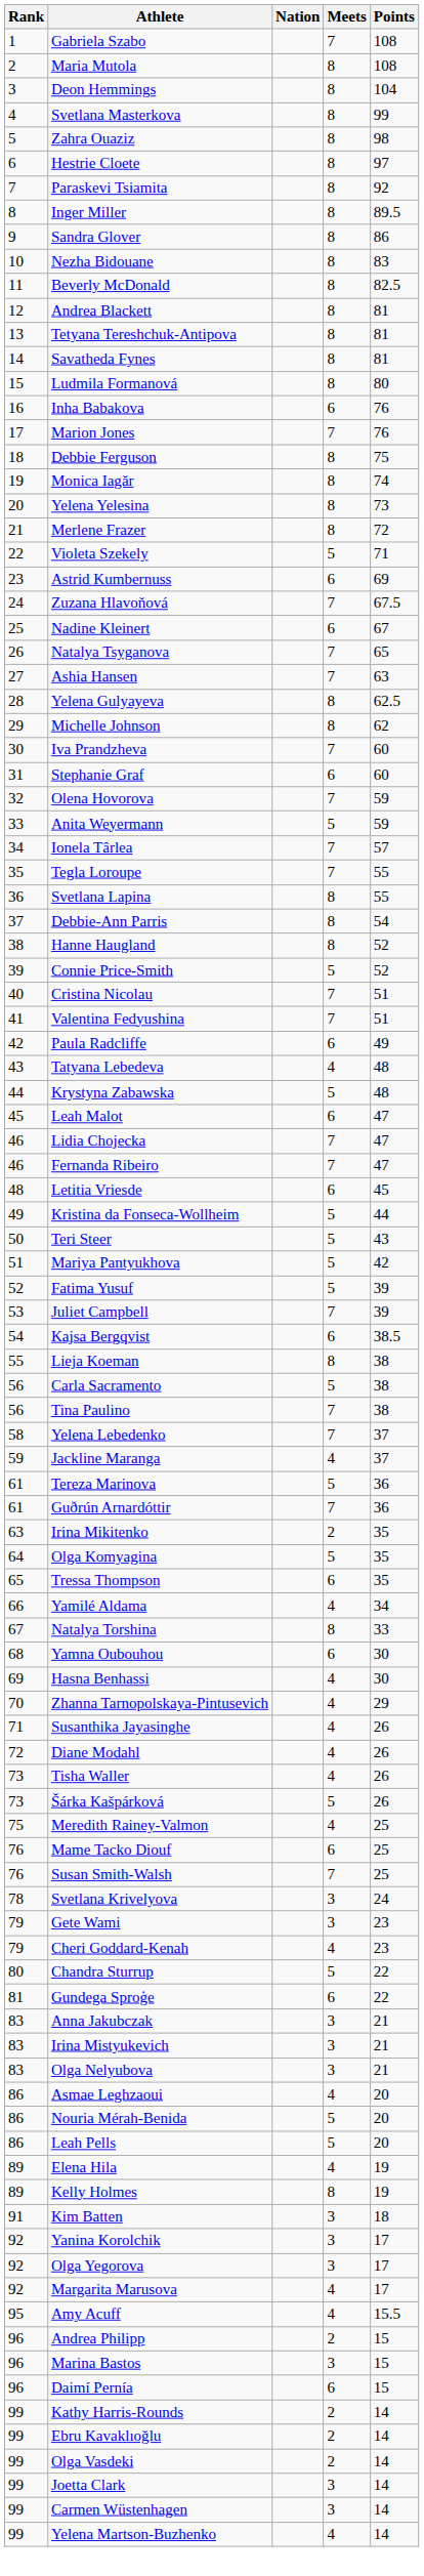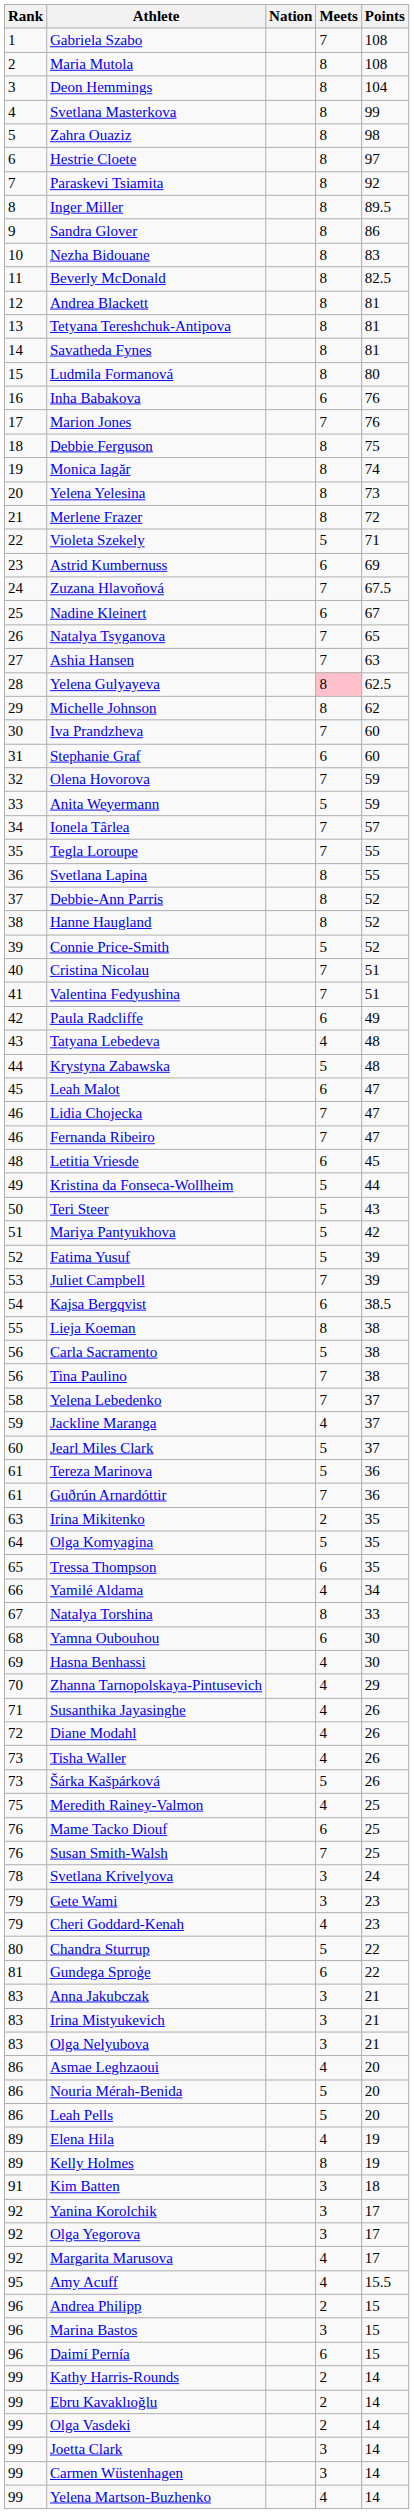 <table class=wikitable>
 <tr>
 <th>Rank</th>
 <th>Athlete</th>
 <th>Nation</th>
 <th>Meets</th>
 <th>Points</th>
 </tr>
 <tr>
 <td>1</td>
 <td><a href='#'>Gabriela Szabo</a></td>
 <td></td>
 <td>7</td>
 <td>108</td>
 </tr>
 <tr>
 <td>2</td>
 <td><a href='#'>Maria Mutola</a></td>
 <td></td>
 <td>8</td>
 <td>108</td>
 </tr>
 <tr>
 <td>3</td>
 <td><a href='#'>Deon Hemmings</a></td>
 <td></td>
 <td>8</td>
 <td>104</td>
 </tr>
 <tr>
 <td>4</td>
 <td><a href='#'>Svetlana Masterkova</a></td>
 <td></td>
 <td>8</td>
 <td>99</td>
 </tr>
 <tr>
 <td>5</td>
 <td><a href='#'>Zahra Ouaziz</a></td>
 <td></td>
 <td>8</td>
 <td>98</td>
 </tr>
 <tr>
 <td>6</td>
 <td><a href='#'>Hestrie Cloete</a></td>
 <td></td>
 <td>8</td>
 <td>97</td>
 </tr>
 <tr>
 <td>7</td>
 <td><a href='#'>Paraskevi Tsiamita</a></td>
 <td></td>
 <td>8</td>
 <td>92</td>
 </tr>
 <tr>
 <td>8</td>
 <td><a href='#'>Inger Miller</a></td>
 <td></td>
 <td>8</td>
 <td>89.5</td>
 </tr>
 <tr>
 <td>9</td>
 <td><a href='#'>Sandra Glover</a></td>
 <td></td>
 <td>8</td>
 <td>86</td>
 </tr>
 <tr>
 <td>10</td>
 <td><a href='#'>Nezha Bidouane</a></td>
 <td></td>
 <td>8</td>
 <td>83</td>
 </tr>
 <tr>
 <td>11</td>
 <td><a href='#'>Beverly McDonald</a></td>
 <td></td>
 <td>8</td>
 <td>82.5</td>
 </tr>
 <tr>
 <td>12</td>
 <td><a href='#'>Andrea Blackett</a></td>
 <td></td>
 <td>8</td>
 <td>81</td>
 </tr>
 <tr>
 <td>13</td>
 <td><a href='#'>Tetyana Tereshchuk-Antipova</a></td>
 <td></td>
 <td>8</td>
 <td>81</td>
 </tr>
 <tr>
 <td>14</td>
 <td><a href='#'>Savatheda Fynes</a></td>
 <td></td>
 <td>8</td>
 <td>81</td>
 </tr>
 <tr>
 <td>15</td>
 <td><a href='#'>Ludmila Formanová</a></td>
 <td></td>
 <td>8</td>
 <td>80</td>
 </tr>
 <tr>
 <td>16</td>
 <td><a href='#'>Inha Babakova</a></td>
 <td></td>
 <td>6</td>
 <td>76</td>
 </tr>
 <tr>
 <td>17</td>
 <td><a href='#'>Marion Jones</a></td>
 <td></td>
 <td>7</td>
 <td>76</td>
 </tr>
 <tr>
 <td>18</td>
 <td><a href='#'>Debbie Ferguson</a></td>
 <td></td>
 <td>8</td>
 <td>75</td>
 </tr>
 <tr>
 <td>19</td>
 <td><a href='#'>Monica Iagăr</a></td>
 <td></td>
 <td>8</td>
 <td>74</td>
 </tr>
 <tr>
 <td>20</td>
 <td><a href='#'>Yelena Yelesina</a></td>
 <td></td>
 <td>8</td>
 <td>73</td>
 </tr>
 <tr>
 <td>21</td>
 <td><a href='#'>Merlene Frazer</a></td>
 <td></td>
 <td>8</td>
 <td>72</td>
 </tr>
 <tr>
 <td>22</td>
 <td><a href='#'>Violeta Szekely</a></td>
 <td></td>
 <td>5</td>
 <td>71</td>
 </tr>
 <tr>
 <td>23</td>
 <td><a href='#'>Astrid Kumbernuss</a></td>
 <td></td>
 <td>6</td>
 <td>69</td>
 </tr>
 <tr>
 <td>24</td>
 <td><a href='#'>Zuzana Hlavoňová</a></td>
 <td></td>
 <td>7</td>
 <td>67.5</td>
 </tr>
 <tr>
 <td>25</td>
 <td><a href='#'>Nadine Kleinert</a></td>
 <td></td>
 <td>6</td>
 <td>67</td>
 </tr>
 <tr>
 <td>26</td>
 <td><a href='#'>Natalya Tsyganova</a></td>
 <td></td>
 <td>7</td>
 <td>65</td>
 </tr>
 <tr>
 <td>27</td>
 <td><a href='#'>Ashia Hansen</a></td>
 <td></td>
 <td>7</td>
 <td>63</td>
 </tr>
 <tr>
 <td>28</td>
 <td><a href='#'>Yelena Gulyayeva</a></td>
 <td></td>
-<td>8</td>
+<td style="background: pink;">8</td>
 <td>62.5</td>
 </tr>
 <tr>
 <td>29</td>
 <td><a href='#'>Michelle Johnson</a></td>
 <td></td>
 <td>8</td>
 <td>62</td>
 </tr>
 <tr>
 <td>30</td>
 <td><a href='#'>Iva Prandzheva</a></td>
 <td></td>
 <td>7</td>
 <td>60</td>
 </tr>
 <tr>
 <td>31</td>
 <td><a href='#'>Stephanie Graf</a></td>
 <td></td>
 <td>6</td>
 <td>60</td>
 </tr>
 <tr>
 <td>32</td>
 <td><a href='#'>Olena Hovorova</a></td>
 <td></td>
 <td>7</td>
 <td>59</td>
 </tr>
 <tr>
 <td>33</td>
 <td><a href='#'>Anita Weyermann</a></td>
 <td></td>
 <td>5</td>
 <td>59</td>
 </tr>
 <tr>
 <td>34</td>
 <td><a href='#'>Ionela Târlea</a></td>
 <td></td>
 <td>7</td>
 <td>57</td>
 </tr>
 <tr>
 <td>35</td>
 <td><a href='#'>Tegla Loroupe</a></td>
 <td></td>
 <td>7</td>
 <td>55</td>
 </tr>
 <tr>
 <td>36</td>
 <td><a href='#'>Svetlana Lapina</a></td>
 <td></td>
 <td>8</td>
 <td>55</td>
 </tr>
 <tr>
 <td>37</td>
 <td><a href='#'>Debbie-Ann Parris</a></td>
 <td></td>
 <td>8</td>
-<td>54</td>
+<td>52</td>
 </tr>
 <tr>
 <td>38</td>
 <td><a href='#'>Hanne Haugland</a></td>
 <td></td>
 <td>8</td>
 <td>52</td>
 </tr>
 <tr>
 <td>39</td>
 <td><a href='#'>Connie Price-Smith</a></td>
 <td></td>
 <td>5</td>
 <td>52</td>
 </tr>
 <tr>
 <td>40</td>
 <td><a href='#'>Cristina Nicolau</a></td>
 <td></td>
 <td>7</td>
 <td>51</td>
 </tr>
 <tr>
 <td>41</td>
 <td><a href='#'>Valentina Fedyushina</a></td>
 <td></td>
 <td>7</td>
 <td>51</td>
 </tr>
 <tr>
 <td>42</td>
 <td><a href='#'>Paula Radcliffe</a></td>
 <td></td>
 <td>6</td>
 <td>49</td>
 </tr>
 <tr>
 <td>43</td>
 <td><a href='#'>Tatyana Lebedeva</a></td>
 <td></td>
 <td>4</td>
 <td>48</td>
 </tr>
 <tr>
 <td>44</td>
 <td><a href='#'>Krystyna Zabawska</a></td>
 <td></td>
 <td>5</td>
 <td>48</td>
 </tr>
 <tr>
 <td>45</td>
 <td><a href='#'>Leah Malot</a></td>
 <td></td>
 <td>6</td>
 <td>47</td>
 </tr>
 <tr>
 <td>46</td>
 <td><a href='#'>Lidia Chojecka</a></td>
 <td></td>
 <td>7</td>
 <td>47</td>
 </tr>
 <tr>
 <td>46</td>
 <td><a href='#'>Fernanda Ribeiro</a></td>
 <td></td>
 <td>7</td>
 <td>47</td>
 </tr>
 <tr>
 <td>48</td>
 <td><a href='#'>Letitia Vriesde</a></td>
 <td></td>
 <td>6</td>
 <td>45</td>
 </tr>
 <tr>
 <td>49</td>
 <td><a href='#'>Kristina da Fonseca-Wollheim</a></td>
 <td></td>
 <td>5</td>
 <td>44</td>
 </tr>
 <tr>
 <td>50</td>
 <td><a href='#'>Teri Steer</a></td>
 <td></td>
 <td>5</td>
 <td>43</td>
 </tr>
 <tr>
 <td>51</td>
 <td><a href='#'>Mariya Pantyukhova</a></td>
 <td></td>
 <td>5</td>
 <td>42</td>
 </tr>
 <tr>
 <td>52</td>
 <td><a href='#'>Fatima Yusuf</a></td>
 <td></td>
 <td>5</td>
 <td>39</td>
 </tr>
 <tr>
 <td>53</td>
 <td><a href='#'>Juliet Campbell</a></td>
 <td></td>
 <td>7</td>
 <td>39</td>
 </tr>
 <tr>
 <td>54</td>
 <td><a href='#'>Kajsa Bergqvist</a></td>
 <td></td>
 <td>6</td>
 <td>38.5</td>
 </tr>
 <tr>
 <td>55</td>
 <td><a href='#'>Lieja Koeman</a></td>
 <td></td>
 <td>8</td>
 <td>38</td>
 </tr>
 <tr>
 <td>56</td>
 <td><a href='#'>Carla Sacramento</a></td>
 <td></td>
 <td>5</td>
 <td>38</td>
 </tr>
 <tr>
 <td>56</td>
 <td><a href='#'>Tina Paulino</a></td>
 <td></td>
 <td>7</td>
 <td>38</td>
 </tr>
 <tr>
 <td>58</td>
 <td><a href='#'>Yelena Lebedenko</a></td>
 <td></td>
 <td>7</td>
 <td>37</td>
 </tr>
 <tr>
 <td>59</td>
 <td><a href='#'>Jackline Maranga</a></td>
 <td></td>
 <td>4</td>
+<td>37</td>
+</tr>
+<tr>
+<td>60</td>
+<td><a href='#'>Jearl Miles Clark</a></td>
+<td></td>
+<td>5</td>
 <td>37</td>
 </tr>
 <tr>
 <td>61</td>
 <td><a href='#'>Tereza Marinova</a></td>
 <td></td>
 <td>5</td>
 <td>36</td>
 </tr>
 <tr>
 <td>61</td>
 <td><a href='#'>Guðrún Arnardóttir</a></td>
 <td></td>
 <td>7</td>
 <td>36</td>
 </tr>
 <tr>
 <td>63</td>
 <td><a href='#'>Irina Mikitenko</a></td>
 <td></td>
 <td>2</td>
 <td>35</td>
 </tr>
 <tr>
 <td>64</td>
 <td><a href='#'>Olga Komyagina</a></td>
 <td></td>
 <td>5</td>
 <td>35</td>
 </tr>
 <tr>
 <td>65</td>
 <td><a href='#'>Tressa Thompson</a></td>
 <td></td>
 <td>6</td>
 <td>35</td>
 </tr>
 <tr>
 <td>66</td>
 <td><a href='#'>Yamilé Aldama</a></td>
 <td></td>
 <td>4</td>
 <td>34</td>
 </tr>
 <tr>
 <td>67</td>
 <td><a href='#'>Natalya Torshina</a></td>
 <td></td>
 <td>8</td>
 <td>33</td>
 </tr>
 <tr>
 <td>68</td>
 <td><a href='#'>Yamna Oubouhou</a></td>
 <td></td>
 <td>6</td>
 <td>30</td>
 </tr>
 <tr>
 <td>69</td>
 <td><a href='#'>Hasna Benhassi</a></td>
 <td></td>
 <td>4</td>
 <td>30</td>
 </tr>
 <tr>
 <td>70</td>
 <td><a href='#'>Zhanna Tarnopolskaya-Pintusevich</a></td>
 <td></td>
 <td>4</td>
 <td>29</td>
 </tr>
 <tr>
 <td>71</td>
 <td><a href='#'>Susanthika Jayasinghe</a></td>
 <td></td>
 <td>4</td>
 <td>26</td>
 </tr>
 <tr>
 <td>72</td>
 <td><a href='#'>Diane Modahl</a></td>
 <td></td>
 <td>4</td>
 <td>26</td>
 </tr>
 <tr>
 <td>73</td>
 <td><a href='#'>Tisha Waller</a></td>
 <td></td>
 <td>4</td>
 <td>26</td>
 </tr>
 <tr>
 <td>73</td>
 <td><a href='#'>Šárka Kašpárková</a></td>
 <td></td>
 <td>5</td>
 <td>26</td>
 </tr>
 <tr>
 <td>75</td>
 <td><a href='#'>Meredith Rainey-Valmon</a></td>
 <td></td>
 <td>4</td>
 <td>25</td>
 </tr>
 <tr>
 <td>76</td>
 <td><a href='#'>Mame Tacko Diouf</a></td>
 <td></td>
 <td>6</td>
 <td>25</td>
 </tr>
 <tr>
 <td>76</td>
 <td><a href='#'>Susan Smith-Walsh</a></td>
 <td></td>
 <td>7</td>
 <td>25</td>
 </tr>
 <tr>
 <td>78</td>
 <td><a href='#'>Svetlana Krivelyova</a></td>
 <td></td>
 <td>3</td>
 <td>24</td>
 </tr>
 <tr>
 <td>79</td>
 <td><a href='#'>Gete Wami</a></td>
 <td></td>
 <td>3</td>
 <td>23</td>
 </tr>
 <tr>
 <td>79</td>
 <td><a href='#'>Cheri Goddard-Kenah</a></td>
 <td></td>
 <td>4</td>
 <td>23</td>
 </tr>
 <tr>
 <td>80</td>
 <td><a href='#'>Chandra Sturrup</a></td>
 <td></td>
 <td>5</td>
 <td>22</td>
 </tr>
 <tr>
 <td>81</td>
 <td><a href='#'>Gundega Sproģe</a></td>
 <td></td>
 <td>6</td>
 <td>22</td>
 </tr>
 <tr>
 <td>83</td>
 <td><a href='#'>Anna Jakubczak</a></td>
 <td></td>
 <td>3</td>
 <td>21</td>
 </tr>
 <tr>
 <td>83</td>
 <td><a href='#'>Irina Mistyukevich</a></td>
 <td></td>
 <td>3</td>
 <td>21</td>
 </tr>
 <tr>
 <td>83</td>
 <td><a href='#'>Olga Nelyubova</a></td>
 <td></td>
 <td>3</td>
 <td>21</td>
 </tr>
 <tr>
 <td>86</td>
 <td><a href='#'>Asmae Leghzaoui</a></td>
 <td></td>
 <td>4</td>
 <td>20</td>
 </tr>
 <tr>
 <td>86</td>
 <td><a href='#'>Nouria Mérah-Benida</a></td>
 <td></td>
 <td>5</td>
 <td>20</td>
 </tr>
 <tr>
 <td>86</td>
 <td><a href='#'>Leah Pells</a></td>
 <td></td>
 <td>5</td>
 <td>20</td>
 </tr>
 <tr>
 <td>89</td>
 <td><a href='#'>Elena Hila</a></td>
 <td></td>
 <td>4</td>
 <td>19</td>
 </tr>
 <tr>
 <td>89</td>
 <td><a href='#'>Kelly Holmes</a></td>
 <td></td>
 <td>8</td>
 <td>19</td>
 </tr>
 <tr>
 <td>91</td>
 <td><a href='#'>Kim Batten</a></td>
 <td></td>
 <td>3</td>
 <td>18</td>
 </tr>
 <tr>
 <td>92</td>
 <td><a href='#'>Yanina Korolchik</a></td>
 <td></td>
 <td>3</td>
 <td>17</td>
 </tr>
 <tr>
 <td>92</td>
 <td><a href='#'>Olga Yegorova</a></td>
 <td></td>
 <td>3</td>
 <td>17</td>
 </tr>
 <tr>
 <td>92</td>
 <td><a href='#'>Margarita Marusova</a></td>
 <td></td>
 <td>4</td>
 <td>17</td>
 </tr>
 <tr>
 <td>95</td>
 <td><a href='#'>Amy Acuff</a></td>
 <td></td>
 <td>4</td>
 <td>15.5</td>
 </tr>
 <tr>
 <td>96</td>
 <td><a href='#'>Andrea Philipp</a></td>
 <td></td>
 <td>2</td>
 <td>15</td>
 </tr>
 <tr>
 <td>96</td>
 <td><a href='#'>Marina Bastos</a></td>
 <td></td>
 <td>3</td>
 <td>15</td>
 </tr>
 <tr>
 <td>96</td>
 <td><a href='#'>Daimí Pernía</a></td>
 <td></td>
 <td>6</td>
 <td>15</td>
 </tr>
 <tr>
 <td>99</td>
 <td><a href='#'>Kathy Harris-Rounds</a></td>
 <td></td>
 <td>2</td>
 <td>14</td>
 </tr>
 <tr>
 <td>99</td>
 <td><a href='#'>Ebru Kavaklıoğlu</a></td>
 <td></td>
 <td>2</td>
 <td>14</td>
 </tr>
 <tr>
 <td>99</td>
 <td><a href='#'>Olga Vasdeki</a></td>
 <td></td>
 <td>2</td>
 <td>14</td>
 </tr>
 <tr>
 <td>99</td>
 <td><a href='#'>Joetta Clark</a></td>
 <td></td>
 <td>3</td>
 <td>14</td>
 </tr>
 <tr>
 <td>99</td>
 <td><a href='#'>Carmen Wüstenhagen</a></td>
 <td></td>
 <td>3</td>
 <td>14</td>
 </tr>
 <tr>
 <td>99</td>
 <td><a href='#'>Yelena Martson-Buzhenko</a></td>
 <td></td>
 <td>4</td>
 <td>14</td>
 </tr>
 </table>
